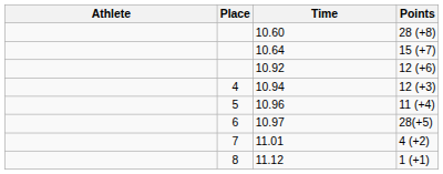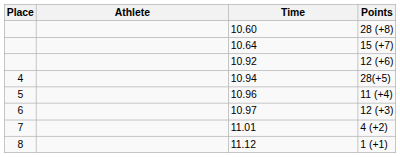 <table class="wikitable sortable">
 <tr>
+<th>Place</th>
 <th style="width:18em">Athlete</th>
-<th>Place</th>
 <th style="width:12em">Time</th>
 <th>Points</th>
 </tr>
 <tr>
+<td align=center></td>
 <td></td>
-<td align=center></td>
 <td>10.60  </td>
 <td>28 (+8)</td>
 </tr>
 <tr>
+<td align=center></td>
 <td></td>
-<td align=center></td>
 <td>10.64</td>
 <td>15 (+7)</td>
 </tr>
 <tr>
+<td align=center></td>
 <td></td>
-<td align=center></td>
 <td>10.92</td>
 <td>12 (+6)</td>
 </tr>
 <tr>
+<td align=center>4</td>
 <td></td>
-<td align=center>4</td>
 <td>10.94</td>
-<td>12 (+3)</td>
+<td>28(+5)</td>
 </tr>
 <tr>
+<td align=center>5</td>
 <td></td>
-<td align=center>5</td>
 <td>10.96 </td>
 <td>11 (+4)</td>
 </tr>
 <tr>
+<td align=center>6</td>
 <td></td>
-<td align=center>6</td>
 <td>10.97</td>
-<td>28(+5)</td>
+<td>12 (+3)</td>
 </tr>
 <tr>
+<td align=center>7</td>
 <td></td>
-<td align=center>7</td>
 <td>11.01</td>
 <td>4 (+2)</td>
 </tr>
 <tr>
+<td align=center>8</td>
 <td></td>
-<td align=center>8</td>
 <td>11.12</td>
 <td>1 (+1)</td>
 </tr>
 </table>
